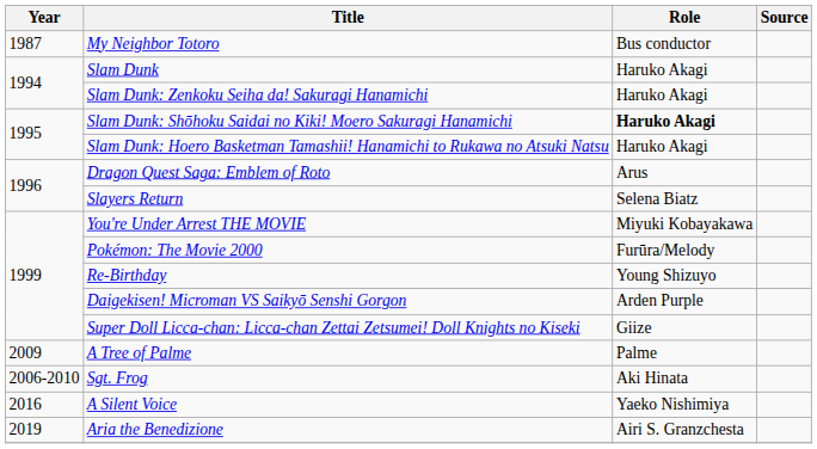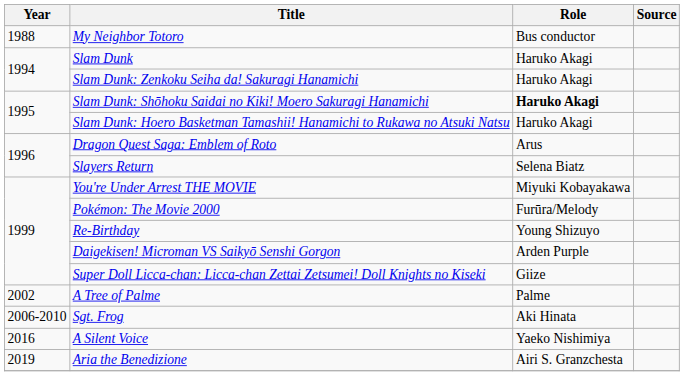 <table class="wikitable">
 <tr>
 <th>Year</th>
 <th>Title</th>
 <th>Role</th>
 <th>Source</th>
 </tr>
 <tr>
-<td>1987</td>
+<td>1988</td>
 <td><em><a href='#'>My Neighbor Totoro</a></em></td>
 <td>Bus conductor</td>
 <td></td>
 </tr>
 <tr>
 <td rowspan="2">1994</td>
 <td><em><a href='#'>Slam Dunk</a></em></td>
 <td>Haruko Akagi</td>
 <td></td>
 </tr>
 <tr>
 <td><em><a href='#'>Slam Dunk: Zenkoku Seiha da! Sakuragi Hanamichi</a></em></td>
 <td>Haruko Akagi</td>
 <td></td>
 </tr>
 <tr>
 <td rowspan="2">1995</td>
 <td><em><a href='#'>Slam Dunk: Shōhoku Saidai no Kiki! Moero Sakuragi Hanamichi</a></em></td>
 <td><strong>Haruko Akagi</strong></td>
 <td></td>
 </tr>
 <tr>
 <td><em><a href='#'>Slam Dunk: Hoero Basketman Tamashii! Hanamichi to Rukawa no Atsuki Natsu</a></em></td>
 <td>Haruko Akagi</td>
 <td></td>
 </tr>
 <tr>
 <td rowspan="2">1996</td>
 <td><em><a href='#'>Dragon Quest Saga: Emblem of Roto</a></em></td>
 <td>Arus</td>
 <td></td>
 </tr>
 <tr>
 <td><em><a href='#'>Slayers Return</a></em></td>
 <td>Selena Biatz</td>
 <td></td>
 </tr>
 <tr>
 <td rowspan="5">1999</td>
 <td><em><a href='#'>You're Under Arrest THE MOVIE</a></em></td>
 <td>Miyuki Kobayakawa</td>
 <td></td>
 </tr>
 <tr>
 <td><em><a href='#'>Pokémon: The Movie 2000</a></em></td>
 <td>Furūra/Melody</td>
 <td></td>
 </tr>
 <tr>
 <td><em><a href='#'>Re-Birthday</a></em></td>
 <td>Young Shizuyo</td>
 <td></td>
 </tr>
 <tr>
 <td><em><a href='#'>Daigekisen! Microman VS Saikyō Senshi Gorgon</a></em></td>
 <td>Arden Purple</td>
 <td></td>
 </tr>
 <tr>
 <td><em><a href='#'>Super Doll Licca-chan: Licca-chan Zettai Zetsumei! Doll Knights no Kiseki</a></em></td>
 <td>Giize</td>
 <td></td>
 </tr>
 <tr>
-<td>2009</td>
+<td>2002</td>
 <td><em><a href='#'>A Tree of Palme</a></em></td>
 <td>Palme</td>
 <td></td>
 </tr>
 <tr>
 <td>2006-2010</td>
 <td><em><a href='#'>Sgt. Frog</a></em></td>
 <td>Aki Hinata</td>
 <td></td>
 </tr>
 <tr>
 <td>2016</td>
 <td><em><a href='#'>A Silent Voice</a></em></td>
 <td>Yaeko Nishimiya</td>
 <td></td>
 </tr>
 <tr>
 <td>2019</td>
 <td><em><a href='#'>Aria the Benedizione</a></em></td>
 <td>Airi S. Granzchesta</td>
 <td></td>
 </tr>
 <tr>
 </tr>
 </table>
